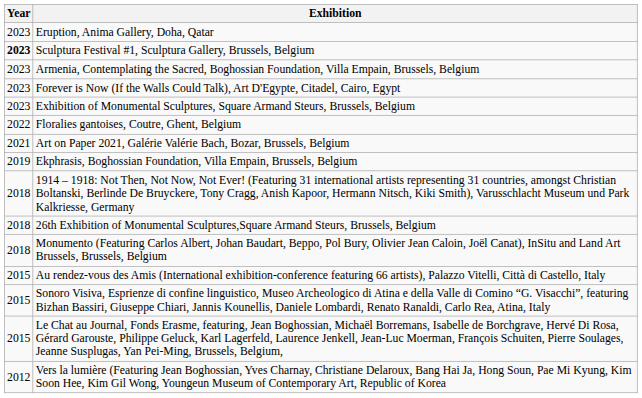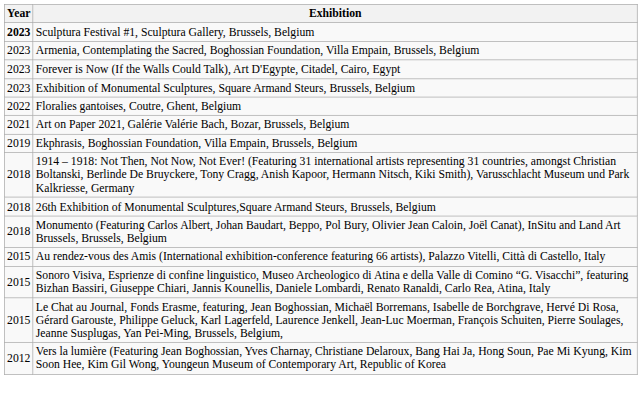 <table class="wikitable">
 <tr>
 <th>Year</th>
 <th>Exhibition</th>
-</tr>
-<tr>
-<td>2023</td>
-<td>Eruption, Anima Gallery, Doha, Qatar</td>
 </tr>
 <tr>
 <td><strong>2023</strong></td>
 <td>Sculptura Festival #1, Sculptura Gallery, Brussels, Belgium</td>
 </tr>
 <tr>
 <td>2023</td>
 <td>Armenia, Contemplating the Sacred, Boghossian Foundation, Villa Empain, Brussels, Belgium</td>
 </tr>
 <tr>
 <td>2023</td>
 <td>Forever is Now (If the Walls Could Talk), Art D'Egypte, Citadel, Cairo, Egypt</td>
 </tr>
 <tr>
 <td>2023</td>
 <td>Exhibition of Monumental Sculptures, Square Armand Steurs, Brussels, Belgium</td>
 </tr>
 <tr>
 <td>2022</td>
 <td>Floralies gantoises, Coutre, Ghent, Belgium</td>
 </tr>
 <tr>
 <td>2021</td>
 <td>Art on Paper 2021, Galérie Valérie Bach, Bozar, Brussels, Belgium</td>
 </tr>
 <tr>
 <td>2019</td>
 <td>Ekphrasis, Boghossian Foundation, Villa Empain, Brussels, Belgium</td>
 </tr>
 <tr>
 <td>2018</td>
 <td>1914 – 1918: Not Then, Not Now, Not Ever! (Featuring 31 international artists representing 31 countries, amongst Christian Boltanski, Berlinde De Bruyckere, Tony Cragg, Anish Kapoor, Hermann Nitsch, Kiki Smith), Varusschlacht Museum und Park Kalkriesse, Germany</td>
 </tr>
 <tr>
 <td>2018</td>
 <td>26th Exhibition of Monumental Sculptures,Square Armand Steurs, Brussels, Belgium</td>
 </tr>
 <tr>
 <td>2018</td>
 <td>Monumento (Featuring Carlos Albert, Johan Baudart, Beppo, Pol Bury, Olivier Jean Caloin, Joël Canat), InSitu and Land Art Brussels, Brussels, Belgium</td>
 </tr>
 <tr>
 <td>2015</td>
 <td>Au rendez-vous des Amis (International exhibition-conference featuring 66 artists), Palazzo Vitelli, Città di Castello, Italy</td>
 </tr>
 <tr>
 <td>2015</td>
 <td>Sonoro Visiva, Esprienze di confine linguistico, Museo Archeologico di Atina e della Valle di Comino “G. Visacchi”, featuring Bizhan Bassiri, Giuseppe Chiari, Jannis Kounellis, Daniele Lombardi, Renato Ranaldi, Carlo Rea, Atina, Italy</td>
 </tr>
 <tr>
 <td>2015</td>
 <td>Le Chat au Journal, Fonds Erasme, featuring, Jean Boghossian, Michaël Borremans, Isabelle de Borchgrave, Hervé Di Rosa, Gérard Garouste, Philippe Geluck, Karl Lagerfeld, Laurence Jenkell, Jean-Luc Moerman, François Schuiten, Pierre Soulages, Jeanne Susplugas, Yan Pei-Ming, Brussels, Belgium,</td>
 </tr>
 <tr>
 <td>2012</td>
 <td>Vers la lumière (Featuring Jean Boghossian, Yves Charnay, Christiane Delaroux, Bang Hai Ja, Hong Soun, Pae Mi Kyung, Kim Soon Hee, Kim Gil Wong, Youngeun Museum of Contemporary Art, Republic of Korea</td>
 </tr>
 </table>
